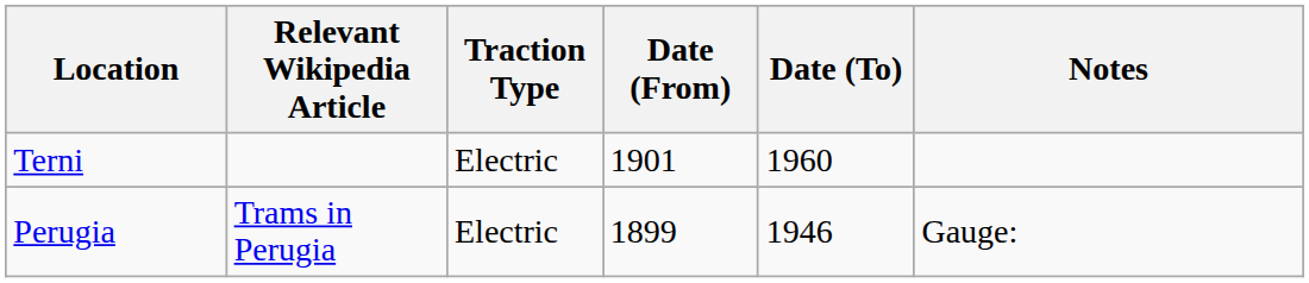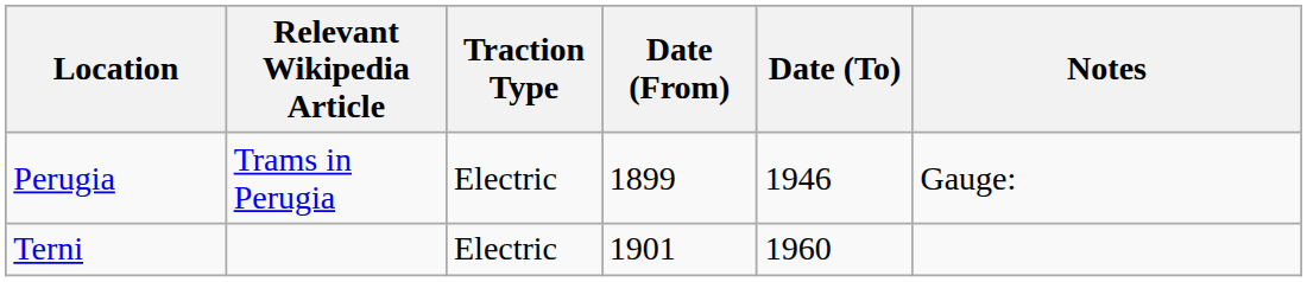 <table class="wikitable" style="width:100%;">
 <tr>
 <th style="width:17%;">Location</th>
 <th style="width:17%;">Relevant Wikipedia Article</th>
 <th style="width:12%;">Traction<br>Type</th>
 <th style="width:12%;">Date (From)</th>
 <th style="width:12%;">Date (To)</th>
 <th style="width:30%;">Notes</th>
 </tr>
 <tr>
+<td><a href='#'>Perugia</a></td>
+<td><a href='#'>Trams in Perugia</a></td>
+<td>Electric</td>
+<td>1899</td>
+<td>1946</td>
+<td>Gauge: </td>
+</tr>
+<tr>
 <td><a href='#'>Terni</a></td>
 <td> </td>
 <td>Electric</td>
 <td>1901</td>
 <td>1960</td>
 <td> </td>
 </tr>
-<tr>
-<td><a href='#'>Perugia</a></td>
-<td><a href='#'>Trams in Perugia</a></td>
-<td>Electric</td>
-<td>1899</td>
-<td>1946</td>
-<td>Gauge: </td>
-</tr>
 </table>
